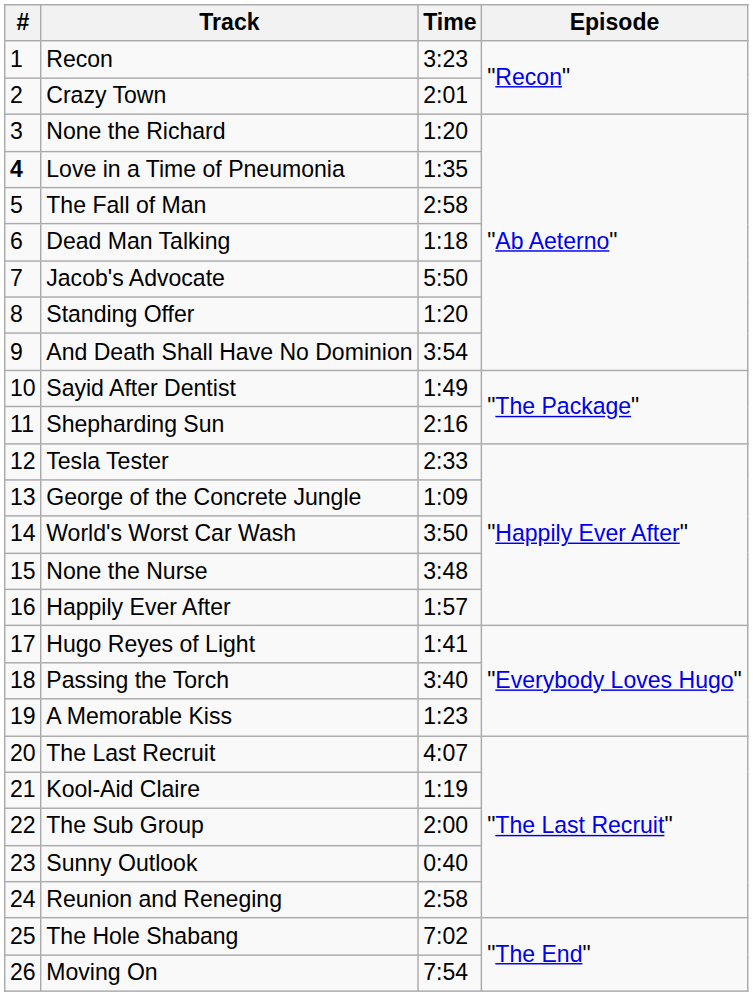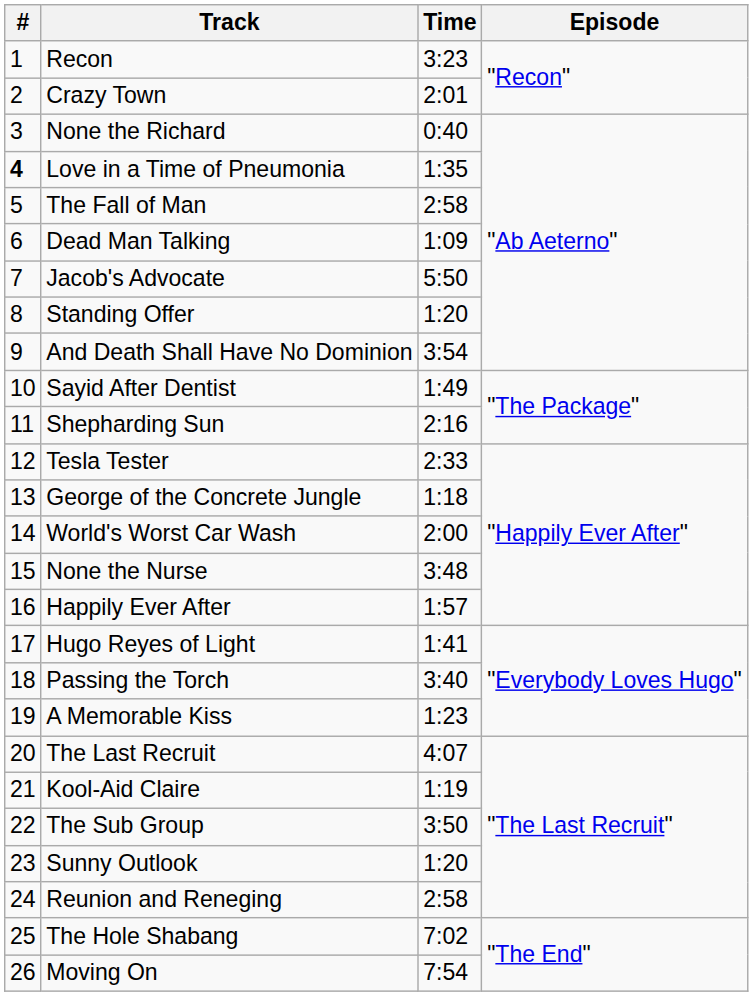 <table class="wikitable">
 <tr>
 <th>#</th>
 <th>Track</th>
 <th>Time</th>
 <th>Episode</th>
 </tr>
 <tr>
 <td>1</td>
 <td>Recon</td>
 <td>3:23</td>
 <td rowspan="2">"<a href='#'>Recon</a>"</td>
 </tr>
 <tr>
 <td>2</td>
 <td>Crazy Town</td>
 <td>2:01</td>
 </tr>
 <tr>
 <td>3</td>
 <td>None the Richard</td>
-<td>1:20</td>
+<td>0:40</td>
 <td rowspan="7">"<a href='#'>Ab Aeterno</a>"</td>
 </tr>
 <tr>
 <td><strong>4</strong></td>
 <td>Love in a Time of Pneumonia</td>
 <td>1:35</td>
 </tr>
 <tr>
 <td>5</td>
 <td>The Fall of Man</td>
 <td>2:58</td>
 </tr>
 <tr>
 <td>6</td>
 <td>Dead Man Talking</td>
-<td>1:18</td>
+<td>1:09</td>
 </tr>
 <tr>
 <td>7</td>
 <td>Jacob's Advocate</td>
 <td>5:50</td>
 </tr>
 <tr>
 <td>8</td>
 <td>Standing Offer</td>
 <td>1:20</td>
 </tr>
 <tr>
 <td>9</td>
 <td>And Death Shall Have No Dominion</td>
 <td>3:54</td>
 </tr>
 <tr>
 <td>10</td>
 <td>Sayid After Dentist</td>
 <td>1:49</td>
 <td rowspan="2">"<a href='#'>The Package</a>"</td>
 </tr>
 <tr>
 <td>11</td>
 <td>Shepharding Sun</td>
 <td>2:16</td>
 </tr>
 <tr>
 <td>12</td>
 <td>Tesla Tester</td>
 <td>2:33</td>
 <td rowspan="5">"<a href='#'>Happily Ever After</a>"</td>
 </tr>
 <tr>
 <td>13</td>
 <td>George of the Concrete Jungle</td>
-<td>1:09</td>
+<td>1:18</td>
 </tr>
 <tr>
 <td>14</td>
 <td>World's Worst Car Wash</td>
-<td>3:50</td>
+<td>2:00</td>
 </tr>
 <tr>
 <td>15</td>
 <td>None the Nurse</td>
 <td>3:48</td>
 </tr>
 <tr>
 <td>16</td>
 <td>Happily Ever After</td>
 <td>1:57</td>
 </tr>
 <tr>
 <td>17</td>
 <td>Hugo Reyes of Light</td>
 <td>1:41</td>
 <td rowspan="3">"<a href='#'>Everybody Loves Hugo</a>"</td>
 </tr>
 <tr>
 <td>18</td>
 <td>Passing the Torch</td>
 <td>3:40</td>
 </tr>
 <tr>
 <td>19</td>
 <td>A Memorable Kiss</td>
 <td>1:23</td>
 </tr>
 <tr>
 <td>20</td>
 <td>The Last Recruit</td>
 <td>4:07</td>
 <td rowspan="5">"<a href='#'>The Last Recruit</a>"</td>
 </tr>
 <tr>
 <td>21</td>
 <td>Kool-Aid Claire</td>
 <td>1:19</td>
 </tr>
 <tr>
 <td>22</td>
 <td>The Sub Group</td>
-<td>2:00</td>
+<td>3:50</td>
 </tr>
 <tr>
 <td>23</td>
 <td>Sunny Outlook</td>
-<td>0:40</td>
+<td>1:20</td>
 </tr>
 <tr>
 <td>24</td>
 <td>Reunion and Reneging</td>
 <td>2:58</td>
 </tr>
 <tr>
 <td>25</td>
 <td>The Hole Shabang</td>
 <td>7:02</td>
 <td rowspan="2">"<a href='#'>The End</a>"</td>
 </tr>
 <tr>
 <td>26</td>
 <td>Moving On</td>
 <td>7:54</td>
 </tr>
 </table>
